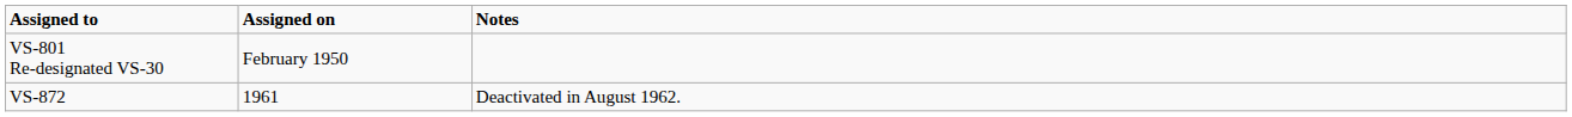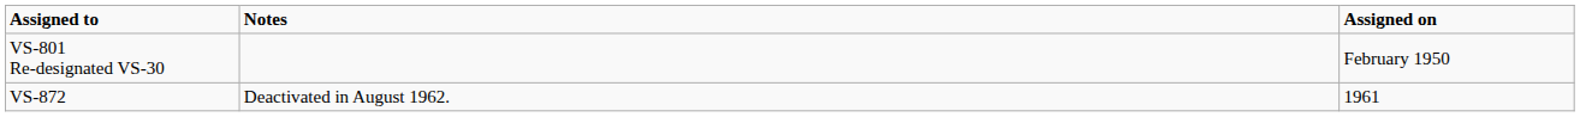 <table class="wikitable" style="width: 70%;">
 <tr>
 <td style="width: 200px;"><strong>Assigned to</strong></td>
+<td><strong>Notes</strong></td>
 <td style="width: 200px;"><strong>Assigned on</strong></td>
-<td><strong>Notes</strong></td>
 </tr>
 <tr>
 <td>VS-801<br>Re-designated VS-30</td>
+<td></td>
 <td>February 1950</td>
-<td></td>
 </tr>
 <tr>
 <td>VS-872</td>
+<td>Deactivated in August 1962.</td>
 <td>1961</td>
-<td>Deactivated in August 1962.</td>
 </tr>
 </table>
